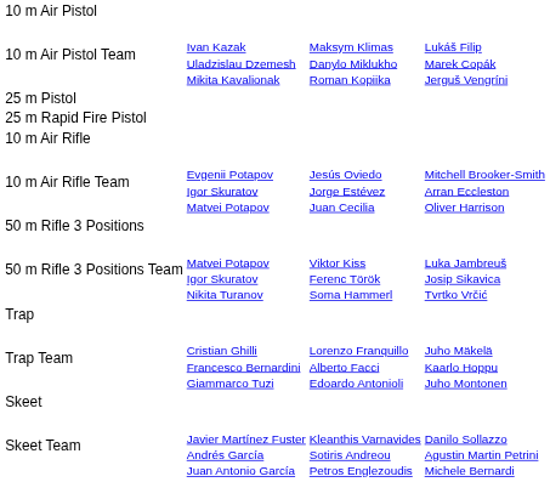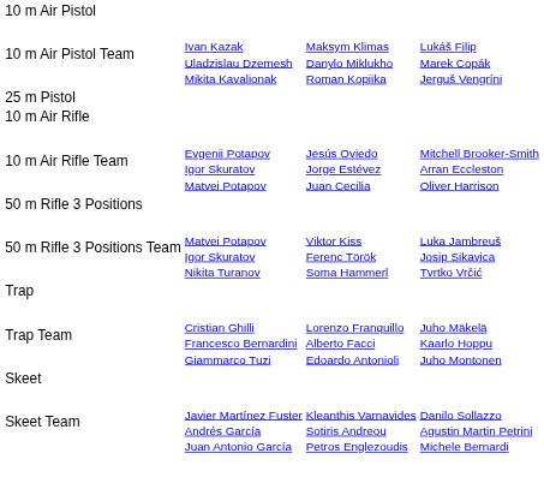 <table>
 <tr>
 <td>10 m Air Pistol</td>
 <td></td>
 <td></td>
 <td></td>
 </tr>
 <tr>
 <td>10 m Air Pistol Team</td>
 <td><br><small><a href='#'>Ivan Kazak</a><br><a href='#'>Uladzislau Dzemesh</a><br><a href='#'>Mikita Kavalionak</a></small></td>
 <td><br><small><a href='#'>Maksym Klimas</a><br><a href='#'>Danylo Miklukho</a><br><a href='#'>Roman Kopiika</a></small></td>
 <td><br><small><a href='#'>Lukáš Filip</a><br><a href='#'>Marek Copák</a><br><a href='#'>Jerguš Vengríni</a></small></td>
 </tr>
 <tr>
 <td>25 m Pistol</td>
-<td></td>
-<td></td>
-<td></td>
-</tr>
-<tr>
-<td>25 m Rapid Fire Pistol</td>
 <td></td>
 <td></td>
 <td></td>
 </tr>
 <tr>
 <td>10 m Air Rifle</td>
 <td></td>
 <td></td>
 <td></td>
 </tr>
 <tr>
 <td>10 m Air Rifle Team</td>
 <td><br><small><a href='#'>Evgenii Potapov</a><br><a href='#'>Igor Skuratov</a><br><a href='#'>Matvei Potapov</a></small></td>
 <td><br><small><a href='#'>Jesús Oviedo</a><br><a href='#'>Jorge Estévez</a><br><a href='#'>Juan Cecilia</a></small></td>
 <td><br><small><a href='#'>Mitchell Brooker-Smith</a><br><a href='#'>Arran Eccleston</a><br><a href='#'>Oliver Harrison</a></small></td>
 </tr>
 <tr>
 <td>50 m Rifle 3 Positions</td>
 <td></td>
 <td></td>
 <td></td>
 </tr>
 <tr>
 <td>50 m Rifle 3 Positions Team</td>
 <td><br><small><a href='#'>Matvei Potapov</a><br><a href='#'>Igor Skuratov</a><br><a href='#'>Nikita Turanov</a></small></td>
 <td><br><small><a href='#'>Viktor Kiss</a><br><a href='#'>Ferenc Török</a><br><a href='#'>Soma Hammerl</a></small></td>
 <td><br><small><a href='#'>Luka Jambreuš</a><br><a href='#'>Josip Sikavica</a><br><a href='#'>Tvrtko Vrčić</a></small></td>
 </tr>
 <tr>
 <td>Trap</td>
 <td></td>
 <td></td>
 <td></td>
 </tr>
 <tr>
 <td>Trap Team</td>
 <td><br><small><a href='#'>Cristian Ghilli</a><br><a href='#'>Francesco Bernardini</a><br><a href='#'>Giammarco Tuzi</a></small></td>
 <td><br><small><a href='#'>Lorenzo Franquillo</a><br><a href='#'>Alberto Facci</a><br><a href='#'>Edoardo Antonioli</a></small></td>
 <td><br><small><a href='#'>Juho Mäkelä</a><br><a href='#'>Kaarlo Hoppu</a><br><a href='#'>Juho Montonen</a></small></td>
 </tr>
 <tr>
 <td>Skeet</td>
 <td></td>
 <td></td>
 <td></td>
 </tr>
 <tr>
 <td>Skeet Team</td>
 <td><br><small><a href='#'>Javier Martínez Fuster</a><br><a href='#'>Andrés García</a><br><a href='#'>Juan Antonio García</a></small></td>
 <td><br><small><a href='#'>Kleanthis Varnavides</a><br><a href='#'>Sotiris Andreou</a><br><a href='#'>Petros Englezoudis</a></small></td>
 <td><br><small><a href='#'>Danilo Sollazzo</a><br><a href='#'>Agustin Martin Petrini</a><br><a href='#'>Michele Bernardi</a></small></td>
 </tr>
 </table>
